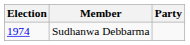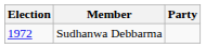 <table class="wikitable sortable">
 <tr>
 <th>Election</th>
 <th>Member</th>
 <th colspan=2>Party</th>
 </tr>
 <tr>
-<td><a href='#'>1974</a></td>
+<td><a href='#'>1972</a></td>
 <td>Sudhanwa Debbarma</td>
 <td></td>
 </tr>
 </table>
